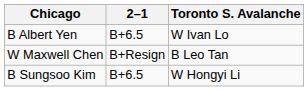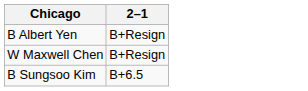 <table class="wikitable">
 <tr>
 <th>Chicago</th>
 <th>2–1</th>
-<th>Toronto S. Avalanche</th>
 </tr>
 <tr>
 <td>B Albert Yen</td>
-<td>B+6.5</td>
-<td>W Ivan Lo</td>
+<td>B+Resign</td>
 </tr>
 <tr>
 <td>W Maxwell Chen</td>
 <td>B+Resign</td>
-<td>B Leo Tan</td>
 </tr>
 <tr>
 <td>B Sungsoo Kim</td>
 <td>B+6.5</td>
-<td>W Hongyi Li</td>
 </tr>
 </table>
